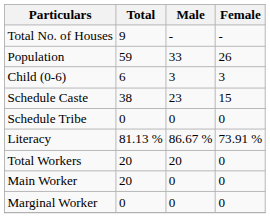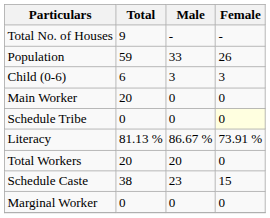 <table class="wikitable sortable">
 <tr>
 <th>Particulars</th>
 <th>Total</th>
 <th>Male</th>
 <th>Female</th>
 </tr>
 <tr>
 <td>Total No. of Houses</td>
 <td>9</td>
 <td>-</td>
 <td>-</td>
 </tr>
 <tr>
 <td>Population</td>
 <td>59</td>
 <td>33</td>
 <td>26</td>
 </tr>
 <tr>
 <td>Child (0-6)</td>
 <td>6</td>
 <td>3</td>
 <td>3</td>
 </tr>
 <tr>
-<td>Schedule Caste</td>
-<td>38</td>
-<td>23</td>
-<td>15</td>
+<td>Main Worker</td>
+<td>20</td>
+<td>0</td>
+<td>0</td>
 </tr>
 <tr>
 <td>Schedule Tribe</td>
 <td>0</td>
 <td>0</td>
-<td>0</td>
+<td style="background: lightyellow;">0</td>
 </tr>
 <tr>
 <td>Literacy</td>
 <td>81.13 %</td>
 <td>86.67 %</td>
 <td>73.91 %</td>
 </tr>
 <tr>
 <td>Total Workers</td>
 <td>20</td>
 <td>20</td>
 <td>0</td>
 </tr>
 <tr>
-<td>Main Worker</td>
-<td>20</td>
-<td>0</td>
-<td>0</td>
+<td>Schedule Caste</td>
+<td>38</td>
+<td>23</td>
+<td>15</td>
 </tr>
 <tr>
 <td>Marginal Worker</td>
 <td>0</td>
 <td>0</td>
 <td>0</td>
 </tr>
 <tr>
 </tr>
 </table>
